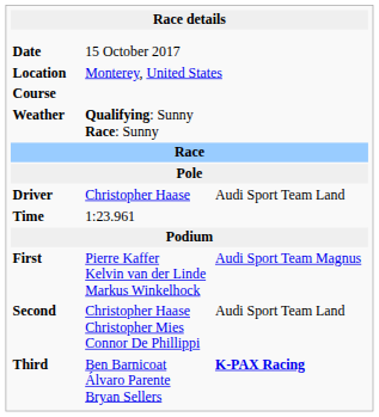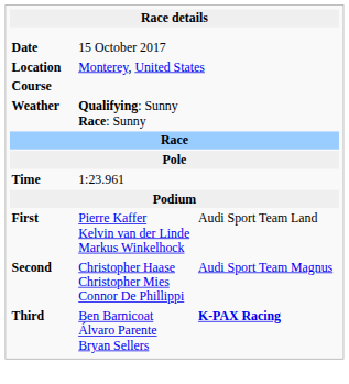 <table class="infobox" align="right" cellpadding="2" style="float:right; width: 26em; ">
 <tr>
 <th colspan=3 bgcolor="#efefef">Race details</th>
 </tr>
 <tr>
 <td colspan=3 style="text-align:center;"></td>
 </tr>
 <tr>
 <td colspan=3 style="text-align:center;"></td>
 </tr>
 <tr>
 <td style="width: 20%;"><strong>Date</strong></td>
 <td>15 October 2017</td>
 </tr>
 <tr>
 <td><strong>Location</strong></td>
 <td colspan=2><a href='#'>Monterey</a>, <a href='#'>United States</a></td>
 </tr>
 <tr>
 <td><strong>Course</strong></td>
 <td colspan=2></td>
 </tr>
 <tr>
 <td><strong>Weather</strong></td>
 <td colspan=2><strong>Qualifying</strong>: Sunny<br><strong>Race</strong>: Sunny</td>
 </tr>
 <tr>
 <td colspan=3 style="text-align:center; background-color:#99ccff"><strong>Race</strong></td>
 </tr>
 <tr>
 <th colspan=3 bgcolor="#efefef">Pole</th>
 </tr>
 <tr>
-<td><strong>Driver</strong></td>
-<td> <a href='#'>Christopher Haase</a></td>
-<td>Audi Sport Team Land</td>
-</tr>
-<tr>
 <td><strong>Time</strong></td>
 <td colspan=2>1:23.961</td>
 </tr>
 <tr>
 <th colspan=3 bgcolor="#efefef">Podium</th>
 </tr>
 <tr>
 <td><strong>First</strong></td>
 <td> <a href='#'>Pierre Kaffer</a><br> <a href='#'>Kelvin van der Linde</a><br> <a href='#'>Markus Winkelhock</a></td>
-<td><a href='#'>Audi Sport Team Magnus</a></td>
+<td>Audi Sport Team Land</td>
 </tr>
 <tr>
 <td><strong>Second</strong></td>
 <td> <a href='#'>Christopher Haase</a><br> <a href='#'>Christopher Mies</a><br> <a href='#'>Connor De Phillippi</a></td>
-<td>Audi Sport Team Land</td>
+<td><a href='#'>Audi Sport Team Magnus</a></td>
 </tr>
 <tr>
 <td><strong>Third</strong></td>
 <td> <a href='#'>Ben Barnicoat</a><br> <a href='#'>Álvaro Parente</a><br> <a href='#'>Bryan Sellers</a></td>
 <td><strong><a href='#'>K-PAX Racing</a></strong></td>
 </tr>
 </table>
